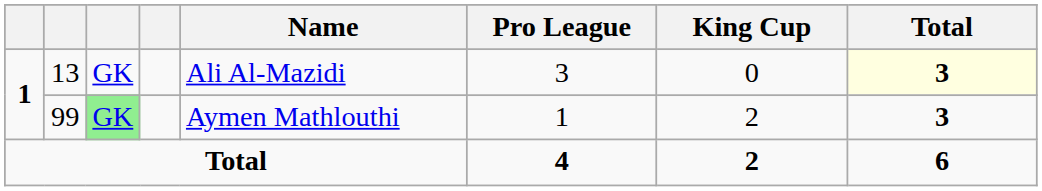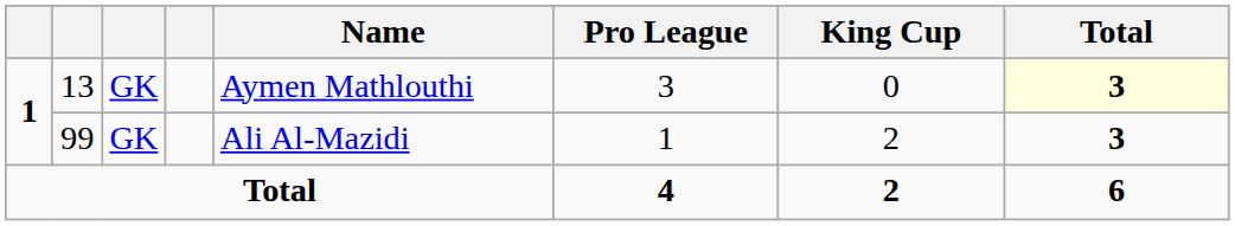 <table class="wikitable" style="text-align:center">
 <tr>
 <th width=15></th>
 <th width=15></th>
 <th width=15></th>
 <th width=15></th>
 <th width=155>Name</th>
 <th width=100>Pro League</th>
 <th width=100>King Cup</th>
 <th width=100>Total</th>
 </tr>
 <tr>
 <td rowspan=2><strong>1</strong></td>
 <td>13</td>
 <td><a href='#'>GK</a></td>
 <td></td>
-<td align=left><a href='#'>Ali Al-Mazidi</a></td>
+<td align=left><a href='#'>Aymen Mathlouthi</a></td>
 <td>3</td>
 <td>0</td>
 <td style="background: lightyellow;"><strong>3</strong></td>
 </tr>
 <tr>
 <td>99</td>
-<td style="background: lightgreen;"><a href='#'>GK</a></td>
+<td><a href='#'>GK</a></td>
 <td></td>
-<td align=left><a href='#'>Aymen Mathlouthi</a></td>
+<td align=left><a href='#'>Ali Al-Mazidi</a></td>
 <td>1</td>
 <td>2</td>
 <td><strong>3</strong></td>
 </tr>
 <tr>
 <td colspan=5><strong>Total</strong></td>
 <td><strong>4</strong></td>
 <td><strong>2</strong></td>
 <td><strong>6</strong></td>
 </tr>
 </table>
